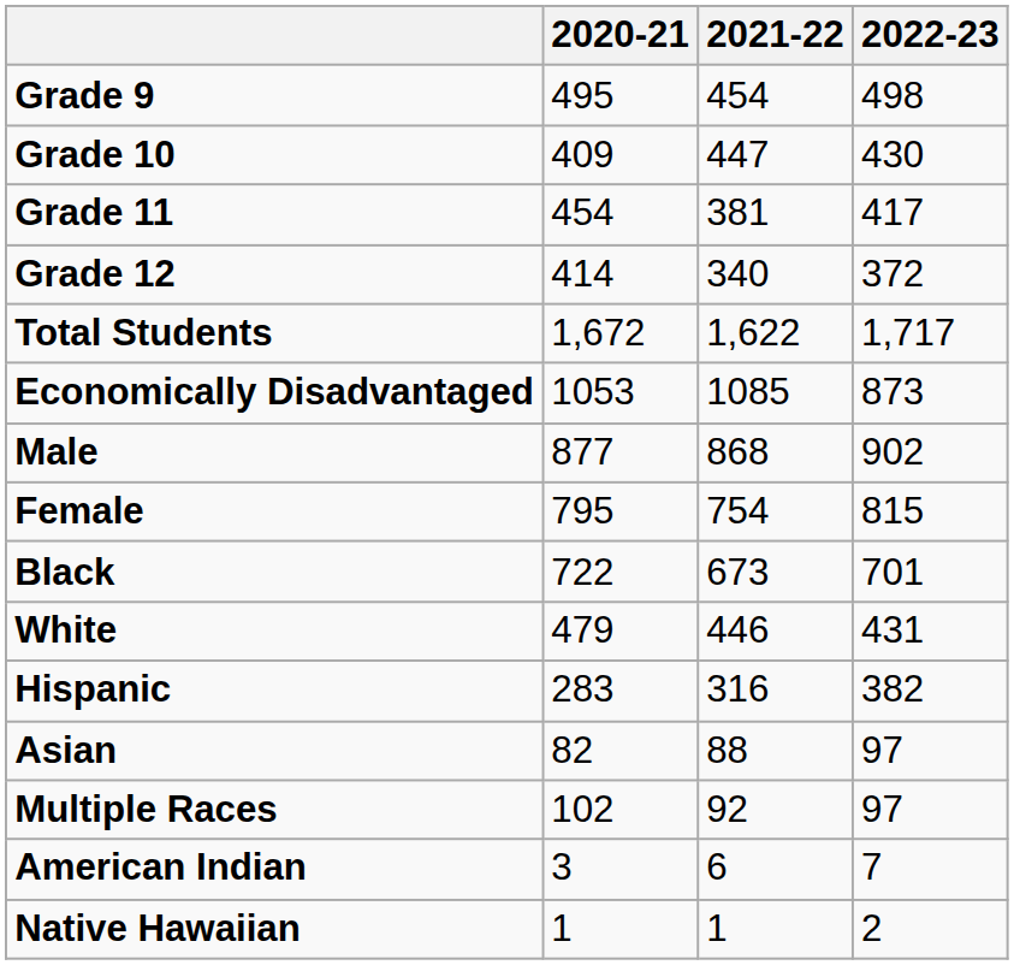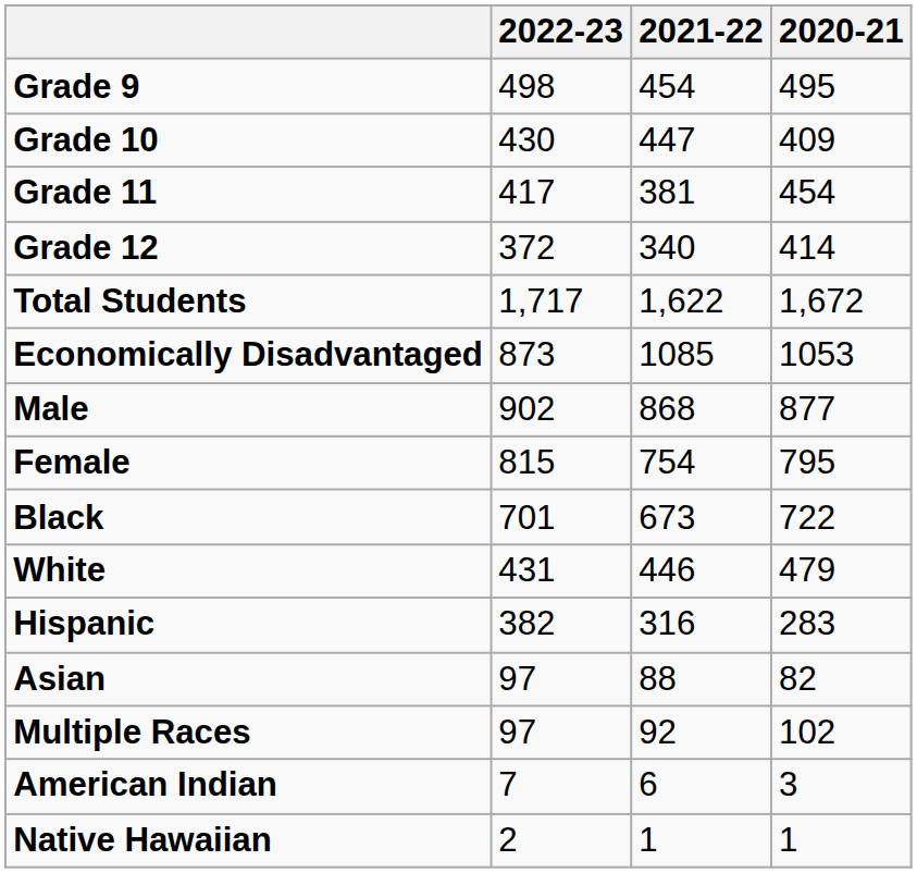 <table class="wikitable">
 <tr>
 <th></th>
+<th>2022-23</th>
+<th>2021-22</th>
 <th>2020-21</th>
-<th>2021-22</th>
-<th>2022-23</th>
 </tr>
 <tr>
 <td><strong>Grade 9</strong></td>
+<td>498</td>
+<td>454</td>
 <td>495</td>
-<td>454</td>
-<td>498</td>
 </tr>
 <tr>
 <td><strong>Grade 10</strong></td>
+<td>430</td>
+<td>447</td>
 <td>409</td>
-<td>447</td>
-<td>430</td>
 </tr>
 <tr>
 <td><strong>Grade 11</strong></td>
+<td>417</td>
+<td>381</td>
 <td>454</td>
-<td>381</td>
-<td>417</td>
 </tr>
 <tr>
 <td><strong>Grade 12</strong></td>
+<td>372</td>
+<td>340</td>
 <td>414</td>
-<td>340</td>
-<td>372</td>
 </tr>
 <tr>
 <td><strong>Total Students</strong></td>
+<td>1,717</td>
+<td>1,622</td>
 <td>1,672</td>
-<td>1,622</td>
-<td>1,717</td>
 </tr>
 <tr>
 <td><strong>Economically Disadvantaged</strong></td>
+<td>873</td>
+<td>1085</td>
 <td>1053</td>
-<td>1085</td>
-<td>873</td>
 </tr>
 <tr>
 <td><strong>Male</strong></td>
+<td>902</td>
+<td>868</td>
 <td>877</td>
-<td>868</td>
-<td>902</td>
 </tr>
 <tr>
 <td><strong>Female</strong></td>
+<td>815</td>
+<td>754</td>
 <td>795</td>
-<td>754</td>
-<td>815</td>
 </tr>
 <tr>
 <td><strong>Black</strong></td>
+<td>701</td>
+<td>673</td>
 <td>722</td>
-<td>673</td>
-<td>701</td>
 </tr>
 <tr>
 <td><strong>White</strong></td>
+<td>431</td>
+<td>446</td>
 <td>479</td>
-<td>446</td>
-<td>431</td>
 </tr>
 <tr>
 <td><strong>Hispanic</strong></td>
+<td>382</td>
+<td>316</td>
 <td>283</td>
-<td>316</td>
-<td>382</td>
 </tr>
 <tr>
 <td><strong>Asian</strong></td>
+<td>97</td>
+<td>88</td>
 <td>82</td>
-<td>88</td>
-<td>97</td>
 </tr>
 <tr>
 <td><strong>Multiple Races</strong></td>
+<td>97</td>
+<td>92</td>
 <td>102</td>
-<td>92</td>
-<td>97</td>
 </tr>
 <tr>
 <td><strong>American Indian</strong></td>
+<td>7</td>
+<td>6</td>
 <td>3</td>
-<td>6</td>
-<td>7</td>
 </tr>
 <tr>
 <td><strong>Native Hawaiian</strong></td>
+<td>2</td>
 <td>1</td>
 <td>1</td>
-<td>2</td>
 </tr>
 </table>
